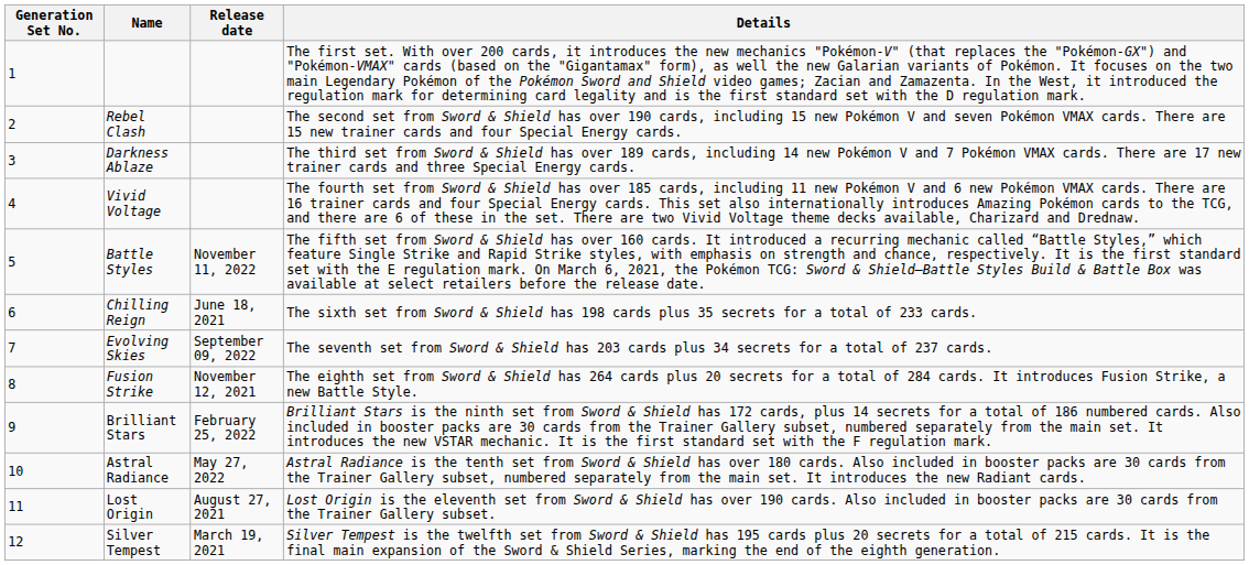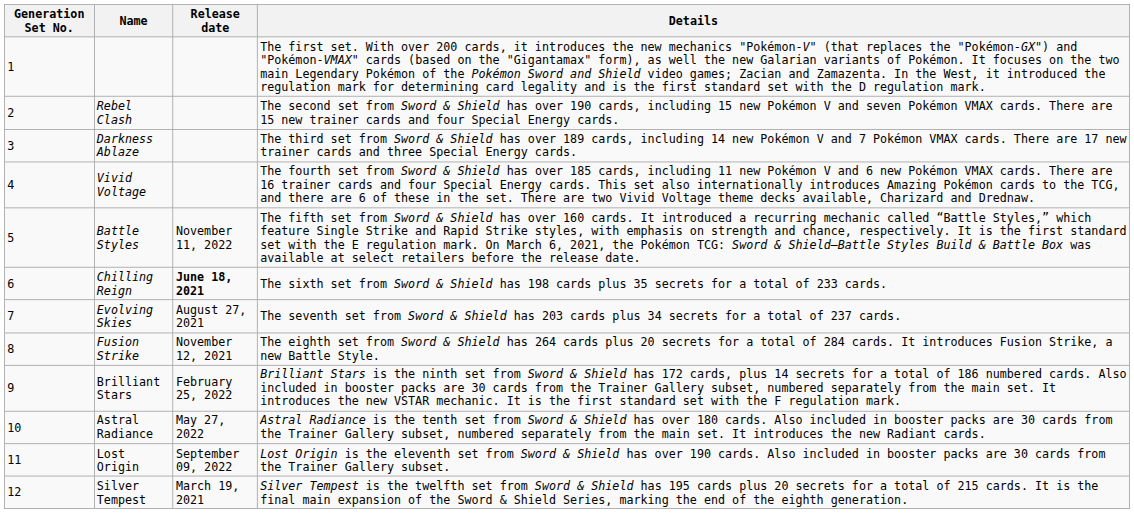 <table class="wikitable">
 <tr>
 <th>Generation Set No.</th>
 <th>Name</th>
 <th>Release date</th>
 <th>Details</th>
 </tr>
 <tr>
 <td>1</td>
 <td><em></em></td>
 <td></td>
 <td>The first set.  With over 200 cards, it introduces the new mechanics "Pokémon-<em>V</em>" (that replaces the "Pokémon-<em>GX</em>") and "Pokémon-<em>VMAX"</em> cards (based on the "Gigantamax" form), as well the new Galarian variants of Pokémon. It focuses on the two main Legendary Pokémon of the <em>Pokémon Sword and Shield</em> video games; Zacian and Zamazenta. In the West, it introduced the regulation mark for determining card legality and is the first standard set with the D regulation mark.</td>
 </tr>
 <tr>
 <td>2</td>
 <td><em>Rebel Clash</em></td>
 <td></td>
 <td>The second set from <em>Sword & Shield</em> has over 190 cards, including 15 new Pokémon V and seven Pokémon VMAX cards. There are 15 new trainer cards and four Special Energy cards.</td>
 </tr>
 <tr>
 <td>3</td>
 <td><em>Darkness Ablaze</em></td>
 <td></td>
 <td>The third set from <em>Sword & Shield</em> has over 189 cards, including 14 new Pokémon V and 7 Pokémon VMAX cards. There are 17 new trainer cards and three Special Energy cards.</td>
 </tr>
 <tr>
 <td>4</td>
 <td><em>Vivid Voltage</em></td>
 <td></td>
 <td>The fourth set from <em>Sword & Shield</em> has over 185 cards, including 11 new Pokémon V and 6 new Pokémon VMAX cards. There are 16 trainer cards and four Special Energy cards. This set also internationally introduces Amazing Pokémon cards to the TCG, and there are 6 of these in the set. There are two Vivid Voltage theme decks available, Charizard and Drednaw.</td>
 </tr>
 <tr>
 <td>5</td>
 <td><em>Battle Styles</em></td>
 <td>November 11, 2022</td>
 <td>The fifth set from <em>Sword & Shield</em> has over 160 cards. It introduced a recurring mechanic called “Battle Styles,” which feature Single Strike and Rapid Strike styles, with emphasis on strength and chance, respectively. It is the first standard set with the E regulation mark. On March 6, 2021, the Pokémon TCG: <em>Sword & Shield—Battle Styles Build & Battle Box</em> was available at select retailers before the release date.</td>
 </tr>
 <tr>
 <td>6</td>
 <td><em>Chilling Reign</em></td>
-<td>June 18, 2021</td>
+<td><strong>June 18, 2021</strong></td>
 <td>The sixth set from <em>Sword & Shield</em> has 198 cards plus 35 secrets for a total of 233 cards.</td>
 </tr>
 <tr>
 <td>7</td>
 <td><em>Evolving Skies</em></td>
-<td>September 09, 2022</td>
+<td>August 27, 2021</td>
 <td>The seventh set from <em>Sword & Shield</em> has 203 cards plus 34 secrets for a total of 237 cards.</td>
 </tr>
 <tr>
 <td>8</td>
 <td><em>Fusion Strike</em></td>
 <td>November 12, 2021</td>
 <td>The eighth set from <em>Sword & Shield</em> has 264 cards plus 20 secrets for a total of 284 cards. It introduces Fusion Strike, a new Battle Style.</td>
 </tr>
 <tr>
 <td>9</td>
 <td>Brilliant Stars</td>
 <td>February 25, 2022</td>
 <td><em>Brilliant Stars</em> is the ninth set from <em>Sword & Shield</em> has 172 cards, plus 14 secrets for a total of 186 numbered cards. Also included in booster packs are 30 cards from the Trainer Gallery subset, numbered separately from the main set. It introduces the new VSTAR mechanic. It is the first standard set with the F regulation mark.</td>
 </tr>
 <tr>
 <td>10</td>
 <td>Astral Radiance</td>
 <td>May 27, 2022</td>
 <td><em>Astral Radiance</em> is the tenth set from <em>Sword & Shield</em> has over 180 cards. Also included in booster packs are 30 cards from the Trainer Gallery subset, numbered separately from the main set. It introduces the new Radiant cards.</td>
 </tr>
 <tr>
 <td>11</td>
 <td>Lost Origin</td>
-<td>August 27, 2021</td>
+<td>September 09, 2022</td>
 <td><em>Lost Origin</em> is the eleventh set from <em>Sword & Shield</em> has over 190 cards. Also included in booster packs are 30 cards from the Trainer Gallery subset.</td>
 </tr>
 <tr>
 <td>12</td>
 <td>Silver Tempest</td>
 <td>March 19, 2021</td>
 <td><em>Silver Tempest</em> is the twelfth set from <em>Sword & Shield</em> has 195 cards plus 20 secrets for a total of 215 cards. It is the final main expansion of the Sword & Shield Series, marking the end of the eighth generation.</td>
 </tr>
 </table>
